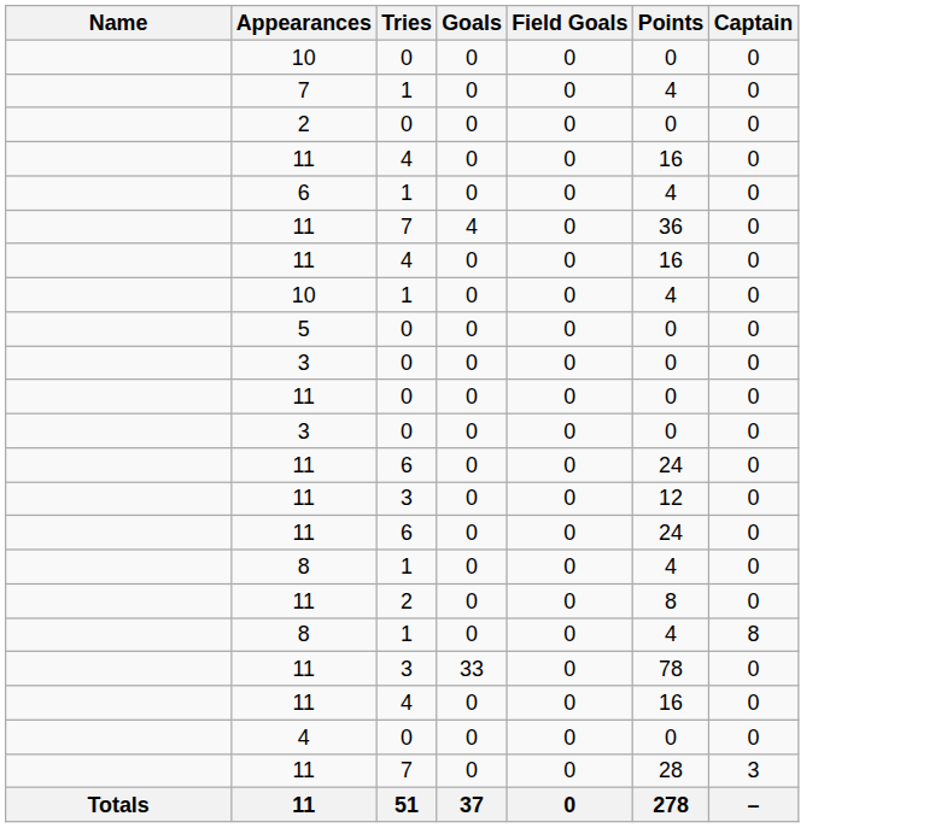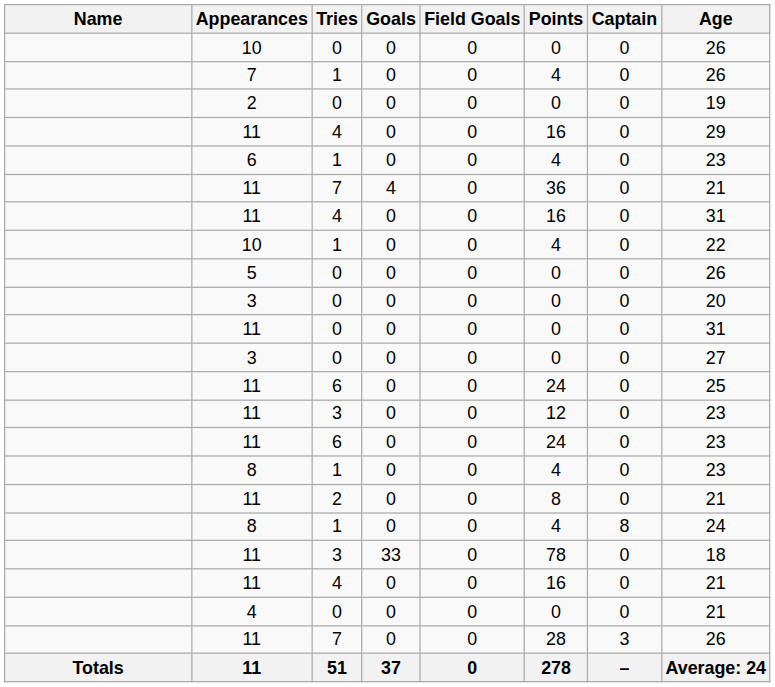 <table class="wikitable  sortable" style="text-align: center; font-size:90%">
 <tr>
 <th style="width:10em">Name</th>
 <th>Appearances</th>
 <th>Tries</th>
 <th>Goals</th>
 <th>Field Goals</th>
 <th>Points</th>
 <th>Captain</th>
+<th>Age</th>
 </tr>
 <tr>
 <td></td>
 <td>10</td>
 <td>0</td>
 <td>0</td>
 <td>0</td>
 <td>0</td>
 <td>0</td>
+<td>26</td>
 </tr>
 <tr>
 <td></td>
 <td>7</td>
 <td>1</td>
 <td>0</td>
 <td>0</td>
 <td>4</td>
 <td>0</td>
+<td>26</td>
 </tr>
 <tr>
 <td></td>
 <td>2</td>
 <td>0</td>
 <td>0</td>
 <td>0</td>
 <td>0</td>
 <td>0</td>
+<td>19</td>
 </tr>
 <tr>
 <td></td>
 <td>11</td>
 <td>4</td>
 <td>0</td>
 <td>0</td>
 <td>16</td>
 <td>0</td>
+<td>29</td>
 </tr>
 <tr>
 <td></td>
 <td>6</td>
 <td>1</td>
 <td>0</td>
 <td>0</td>
 <td>4</td>
 <td>0</td>
+<td>23</td>
 </tr>
 <tr>
 <td></td>
 <td>11</td>
 <td>7</td>
 <td>4</td>
 <td>0</td>
 <td>36</td>
 <td>0</td>
+<td>21</td>
 </tr>
 <tr>
 <td></td>
 <td>11</td>
 <td>4</td>
 <td>0</td>
 <td>0</td>
 <td>16</td>
 <td>0</td>
+<td>31</td>
 </tr>
 <tr>
 <td></td>
 <td>10</td>
 <td>1</td>
 <td>0</td>
 <td>0</td>
 <td>4</td>
 <td>0</td>
+<td>22</td>
 </tr>
 <tr>
 <td></td>
 <td>5</td>
 <td>0</td>
 <td>0</td>
 <td>0</td>
 <td>0</td>
 <td>0</td>
+<td>26</td>
 </tr>
 <tr>
 <td></td>
 <td>3</td>
 <td>0</td>
 <td>0</td>
 <td>0</td>
 <td>0</td>
 <td>0</td>
+<td>20</td>
 </tr>
 <tr>
 <td></td>
 <td>11</td>
 <td>0</td>
 <td>0</td>
 <td>0</td>
 <td>0</td>
 <td>0</td>
+<td>31</td>
 </tr>
 <tr>
 <td></td>
 <td>3</td>
 <td>0</td>
 <td>0</td>
 <td>0</td>
 <td>0</td>
 <td>0</td>
+<td>27</td>
 </tr>
 <tr>
 <td></td>
 <td>11</td>
 <td>6</td>
 <td>0</td>
 <td>0</td>
 <td>24</td>
 <td>0</td>
+<td>25</td>
 </tr>
 <tr>
 <td></td>
 <td>11</td>
 <td>3</td>
 <td>0</td>
 <td>0</td>
 <td>12</td>
 <td>0</td>
+<td>23</td>
 </tr>
 <tr>
 <td></td>
 <td>11</td>
 <td>6</td>
 <td>0</td>
 <td>0</td>
 <td>24</td>
 <td>0</td>
+<td>23</td>
 </tr>
 <tr>
 <td></td>
 <td>8</td>
 <td>1</td>
 <td>0</td>
 <td>0</td>
 <td>4</td>
 <td>0</td>
+<td>23</td>
 </tr>
 <tr>
 <td></td>
 <td>11</td>
 <td>2</td>
 <td>0</td>
 <td>0</td>
 <td>8</td>
 <td>0</td>
+<td>21</td>
 </tr>
 <tr>
 <td></td>
 <td>8</td>
 <td>1</td>
 <td>0</td>
 <td>0</td>
 <td>4</td>
 <td>8</td>
+<td>24</td>
 </tr>
 <tr>
 <td></td>
 <td>11</td>
 <td>3</td>
 <td>33</td>
 <td>0</td>
 <td>78</td>
 <td>0</td>
+<td>18</td>
 </tr>
 <tr>
 <td></td>
 <td>11</td>
 <td>4</td>
 <td>0</td>
 <td>0</td>
 <td>16</td>
 <td>0</td>
+<td>21</td>
 </tr>
 <tr>
 <td></td>
 <td>4</td>
 <td>0</td>
 <td>0</td>
 <td>0</td>
 <td>0</td>
 <td>0</td>
+<td>21</td>
 </tr>
 <tr>
 <td></td>
 <td>11</td>
 <td>7</td>
 <td>0</td>
 <td>0</td>
 <td>28</td>
 <td>3</td>
+<td>26</td>
 </tr>
 <tr class="sortbottom">
 <th>Totals</th>
 <th>11</th>
 <th>51</th>
 <th>37</th>
 <th>0</th>
 <th>278</th>
 <th>–</th>
+<th>Average: 24</th>
 </tr>
 </table>
